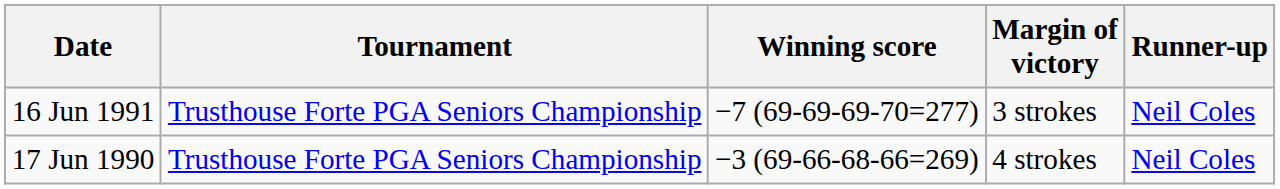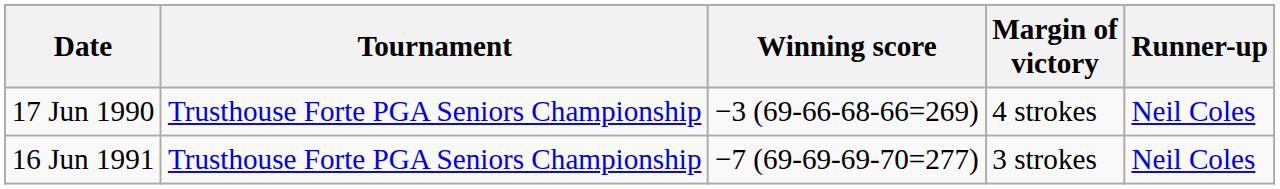 <table class="wikitable" style="font-size:95%;">
 <tr>
 <th>Date</th>
 <th>Tournament</th>
 <th>Winning score</th>
 <th>Margin of<br>victory</th>
 <th>Runner-up</th>
 </tr>
 <tr>
+<td align=right>17 Jun 1990</td>
+<td><a href='#'>Trusthouse Forte PGA Seniors Championship</a></td>
+<td>−3 (69-66-68-66=269)</td>
+<td>4 strokes</td>
+<td> <a href='#'>Neil Coles</a></td>
+</tr>
+<tr>
 <td align=right>16 Jun 1991</td>
 <td><a href='#'>Trusthouse Forte PGA Seniors Championship</a></td>
 <td>−7 (69-69-69-70=277)</td>
 <td>3 strokes</td>
 <td> <a href='#'>Neil Coles</a></td>
 </tr>
-<tr>
-<td align=right>17 Jun 1990</td>
-<td><a href='#'>Trusthouse Forte PGA Seniors Championship</a></td>
-<td>−3 (69-66-68-66=269)</td>
-<td>4 strokes</td>
-<td> <a href='#'>Neil Coles</a></td>
-</tr>
 </table>
